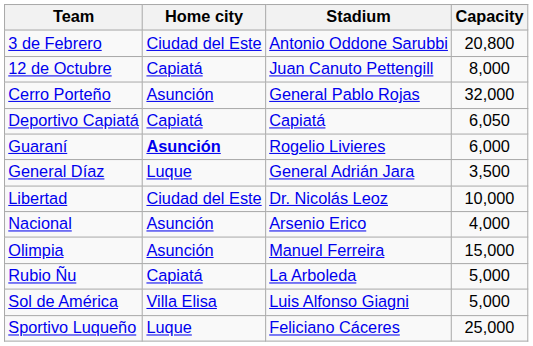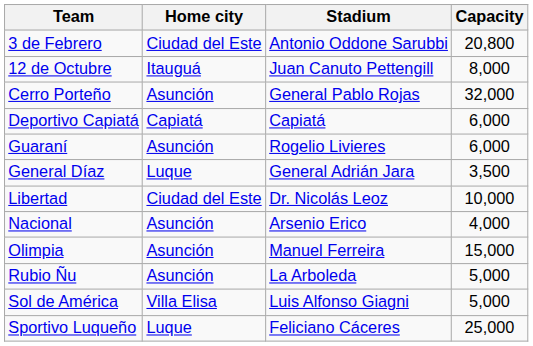 <table class="wikitable sortable">
 <tr>
 <th>Team</th>
 <th>Home city</th>
 <th>Stadium</th>
 <th>Capacity</th>
 </tr>
 <tr>
 <td><a href='#'>3 de Febrero</a></td>
 <td><a href='#'>Ciudad del Este</a></td>
 <td><a href='#'>Antonio Oddone Sarubbi</a></td>
 <td align="center">20,800</td>
 </tr>
 <tr>
 <td><a href='#'>12 de Octubre</a></td>
-<td><a href='#'>Capiatá</a></td>
+<td><a href='#'>Itauguá</a></td>
 <td><a href='#'>Juan Canuto Pettengill</a></td>
 <td align="center">8,000</td>
 </tr>
 <tr>
 <td><a href='#'>Cerro Porteño</a></td>
 <td><a href='#'>Asunción</a></td>
 <td><a href='#'>General Pablo Rojas</a></td>
 <td align="center">32,000</td>
 </tr>
 <tr>
 <td><a href='#'>Deportivo Capiatá</a></td>
 <td><a href='#'>Capiatá</a></td>
 <td><a href='#'>Capiatá</a></td>
-<td align="center">6,050</td>
+<td align="center">6,000</td>
 </tr>
 <tr>
 <td><a href='#'>Guaraní</a></td>
-<td><strong><a href='#'>Asunción</a></strong></td>
+<td><a href='#'>Asunción</a></td>
 <td><a href='#'>Rogelio Livieres</a></td>
 <td align="center">6,000</td>
 </tr>
 <tr>
 <td><a href='#'>General Díaz</a></td>
 <td><a href='#'>Luque</a></td>
 <td><a href='#'>General Adrián Jara</a></td>
 <td align="center">3,500</td>
 </tr>
 <tr>
 <td><a href='#'>Libertad</a></td>
 <td><a href='#'>Ciudad del Este</a></td>
 <td><a href='#'>Dr. Nicolás Leoz</a></td>
 <td align="center">10,000</td>
 </tr>
 <tr>
 <td><a href='#'>Nacional</a></td>
 <td><a href='#'>Asunción</a></td>
 <td><a href='#'>Arsenio Erico</a></td>
 <td align="center">4,000</td>
 </tr>
 <tr>
 <td><a href='#'>Olimpia</a></td>
 <td><a href='#'>Asunción</a></td>
 <td><a href='#'>Manuel Ferreira</a></td>
 <td align="center">15,000</td>
 </tr>
 <tr>
 <td><a href='#'>Rubio Ñu</a></td>
-<td><a href='#'>Capiatá</a></td>
+<td><a href='#'>Asunción</a></td>
 <td><a href='#'>La Arboleda</a></td>
 <td align="center">5,000</td>
 </tr>
 <tr>
 <td><a href='#'>Sol de América</a></td>
 <td><a href='#'>Villa Elisa</a></td>
 <td><a href='#'>Luis Alfonso Giagni</a></td>
 <td align="center">5,000</td>
 </tr>
 <tr>
 <td><a href='#'>Sportivo Luqueño</a></td>
 <td><a href='#'>Luque</a></td>
 <td><a href='#'>Feliciano Cáceres</a></td>
 <td align="center">25,000</td>
 </tr>
 </table>
